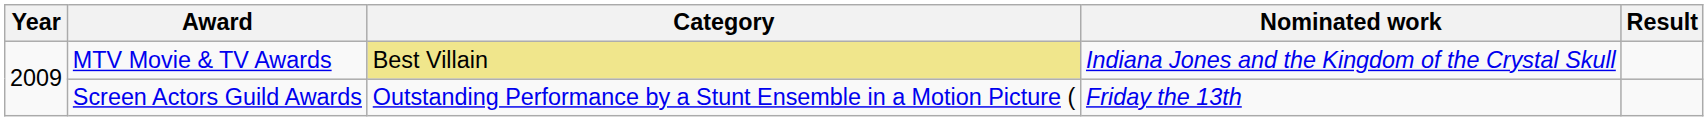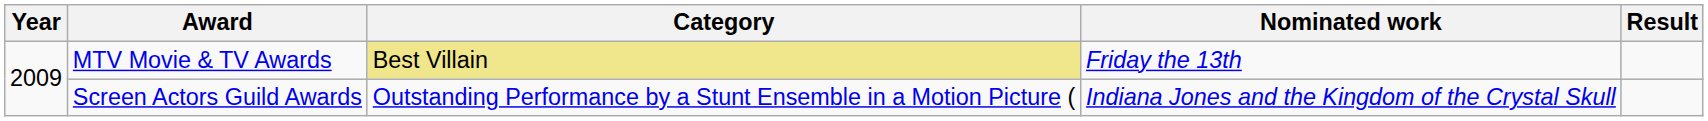 <table class="wikitable">
 <tr>
 <th>Year</th>
 <th>Award</th>
 <th>Category</th>
 <th>Nominated work</th>
 <th>Result</th>
 </tr>
 <tr>
 <td rowspan="2">2009</td>
 <td><a href='#'>MTV Movie & TV Awards</a></td>
 <td style="background: khaki;">Best Villain</td>
-<td><em><a href='#'>Indiana Jones and the Kingdom of the Crystal Skull</a></em></td>
+<td><em><a href='#'>Friday the 13th</a></em></td>
 <td></td>
 </tr>
 <tr>
 <td><a href='#'>Screen Actors Guild Awards</a></td>
 <td><a href='#'>Outstanding Performance by a Stunt Ensemble in a Motion Picture</a> (</td>
-<td><em><a href='#'>Friday the 13th</a></em></td>
+<td><em><a href='#'>Indiana Jones and the Kingdom of the Crystal Skull</a></em></td>
 <td></td>
 </tr>
 </table>
